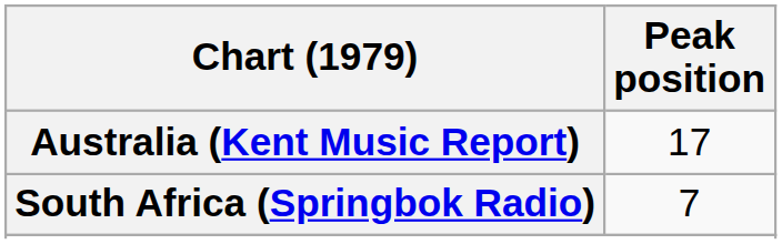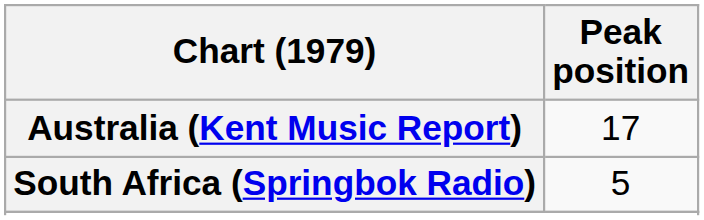 <table class="wikitable sortable plainrowheaders" style="text-align:center">
 <tr>
 <th scope="col">Chart (1979)</th>
 <th scope="col">Peak<br>position</th>
 </tr>
 <tr>
 <th scope="row">Australia (<a href='#'>Kent Music Report</a>)</th>
 <td>17</td>
 </tr>
 <tr>
 <th scope="row">South Africa (<a href='#'>Springbok Radio</a>)</th>
-<td>7</td>
+<td>5</td>
 </tr>
 <tr>
 </tr>
 <tr>
 </tr>
 </table>
